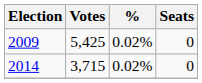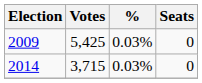 <table class="wikitable">
 <tr>
 <th>Election</th>
 <th>Votes</th>
 <th>%</th>
 <th>Seats</th>
 </tr>
 <tr>
 <td><a href='#'>2009</a></td>
 <td align="right">5,425</td>
-<td align="right">0.02%</td>
+<td align="right">0.03%</td>
 <td align="right">0</td>
 </tr>
 <tr>
 <td><a href='#'>2014</a></td>
 <td align="right">3,715</td>
-<td align="right">0.02%</td>
+<td align="right">0.03%</td>
 <td align="right">0</td>
 </tr>
 <tr>
 </tr>
 </table>
